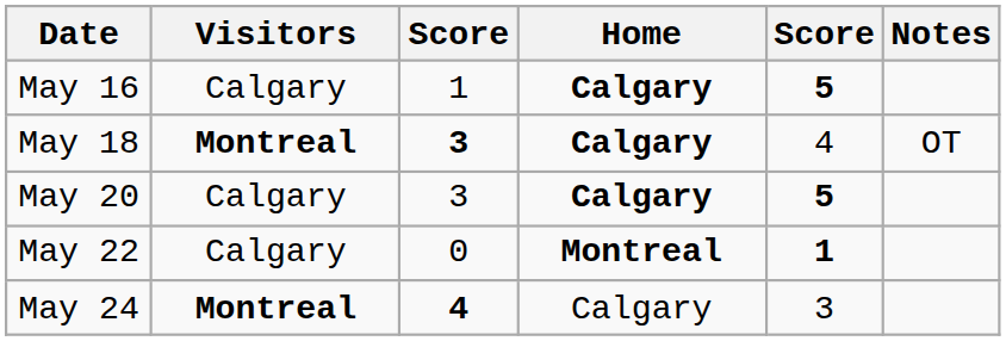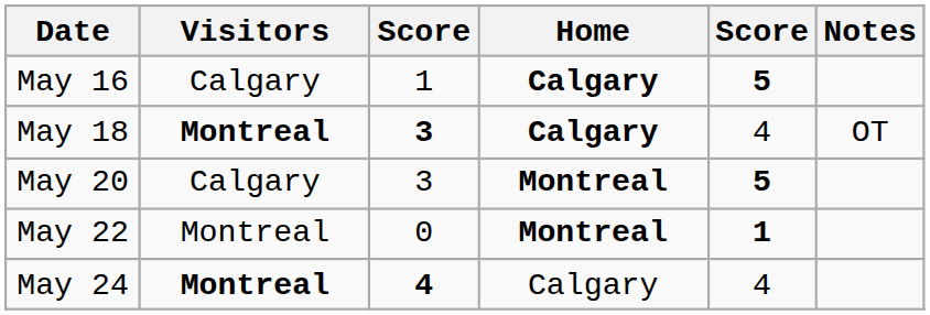 <table class="wikitable">
 <tr>
 <th width="50">Date</th>
 <th width="90">Visitors</th>
 <th width="25">Score</th>
 <th width="90">Home</th>
 <th width="25">Score</th>
 <th>Notes</th>
 </tr>
 <tr align="center">
 <td>May 16</td>
 <td>Calgary</td>
 <td align="center">1</td>
 <td><strong>Calgary </strong></td>
 <td align="center"><strong>5</strong></td>
 <td></td>
 </tr>
 <tr align="center">
 <td>May 18</td>
 <td><strong>Montreal </strong></td>
 <td align="center"><strong>3</strong></td>
 <td><strong>Calgary</strong></td>
 <td align="center">4</td>
 <td>OT</td>
 </tr>
 <tr align="center">
 <td>May 20</td>
 <td>Calgary</td>
 <td align="center">3</td>
-<td><strong>Calgary </strong></td>
+<td><strong>Montreal </strong></td>
 <td align="center"><strong>5</strong></td>
 <td></td>
 </tr>
 <tr align="center">
 <td>May 22</td>
-<td>Calgary</td>
+<td>Montreal</td>
 <td align="center">0</td>
 <td><strong>Montreal </strong></td>
 <td align="center"><strong>1</strong></td>
 <td></td>
 </tr>
 <tr align="center">
 <td>May 24</td>
 <td><strong>Montreal</strong></td>
 <td align="center"><strong>4</strong></td>
 <td>Calgary</td>
-<td align="center">3</td>
+<td align="center">4</td>
 <td></td>
 </tr>
 </table>
